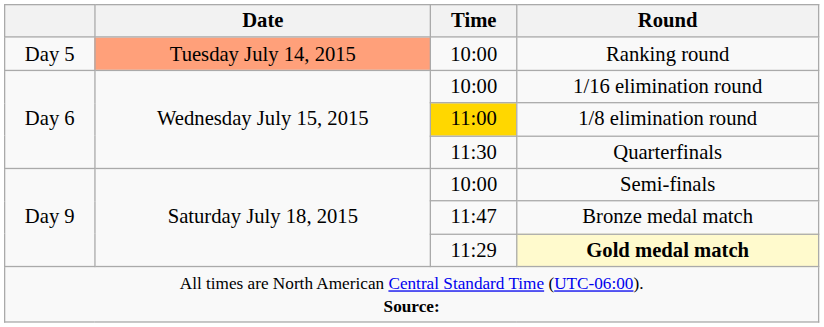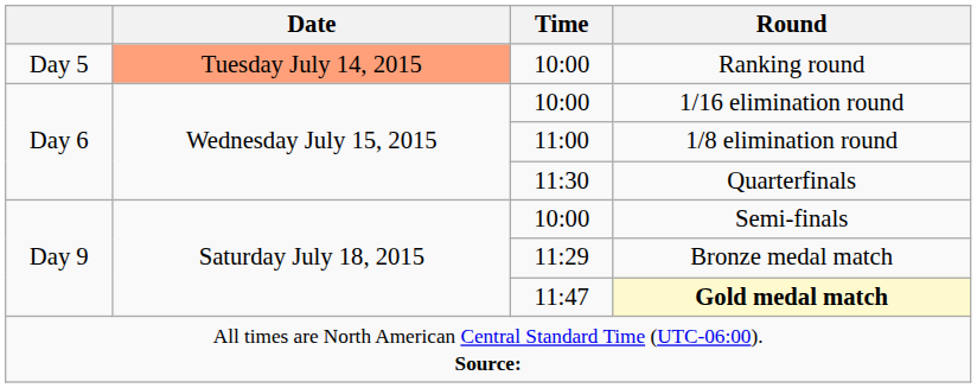 <table class="wikitable" style="text-align:center;" width=50%>
 <tr>
 <th></th>
 <th>Date</th>
 <th>Time</th>
 <th>Round</th>
 </tr>
 <tr>
 <td>Day 5</td>
 <td style="background: lightsalmon;">Tuesday July 14, 2015</td>
 <td>10:00</td>
 <td>Ranking round</td>
 </tr>
 <tr>
 <td rowspan="3">Day 6</td>
 <td rowspan="3">Wednesday July 15, 2015</td>
 <td>10:00</td>
 <td>1/16 elimination round</td>
 </tr>
 <tr>
-<td style="background: gold;">11:00</td>
+<td>11:00</td>
 <td>1/8 elimination round</td>
 </tr>
 <tr>
 <td>11:30</td>
 <td>Quarterfinals</td>
 </tr>
 <tr>
 <td rowspan="3">Day 9</td>
 <td rowspan="3">Saturday July 18, 2015</td>
 <td>10:00</td>
 <td>Semi-finals</td>
 </tr>
 <tr>
-<td>11:47</td>
+<td>11:29</td>
 <td>Bronze medal match</td>
 </tr>
 <tr>
-<td>11:29</td>
+<td>11:47</td>
 <td style="background:lemonchiffon"><strong>Gold medal match</strong></td>
 </tr>
 <tr>
 <td colspan="4"><small>All times are North American <a href='#'>Central Standard Time</a> (<a href='#'>UTC-06:00</a>).</small> <br> <strong><small>Source:</small></strong></td>
 </tr>
 </table>
